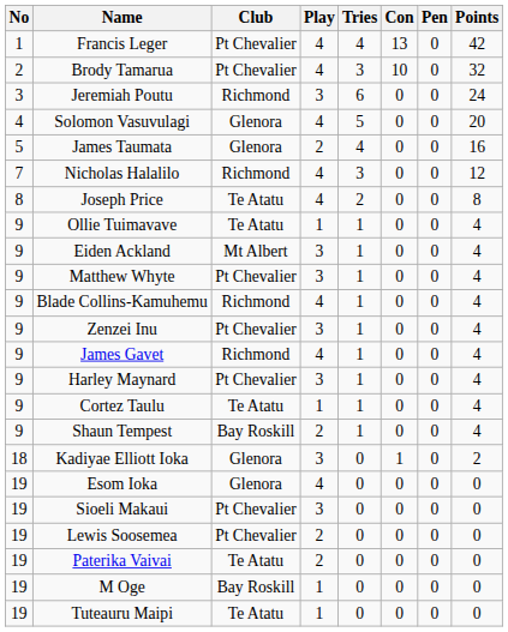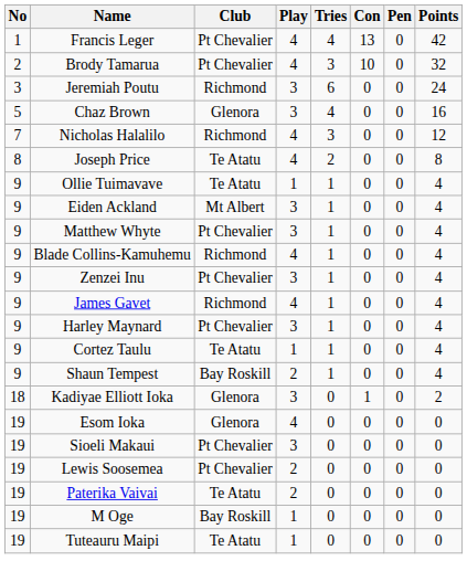 <table class="wikitable sortable" style="text-align: center;">
 <tr>
 <th>No</th>
 <th>Name</th>
 <th>Club</th>
 <th>Play</th>
 <th>Tries</th>
 <th>Con</th>
 <th>Pen</th>
 <th>Points</th>
 </tr>
 <tr>
 <td>1</td>
 <td>Francis Leger</td>
 <td>Pt Chevalier</td>
 <td>4</td>
 <td>4</td>
 <td>13</td>
 <td>0</td>
 <td>42</td>
 </tr>
 <tr>
 <td>2</td>
 <td>Brody Tamarua</td>
 <td>Pt Chevalier</td>
 <td>4</td>
 <td>3</td>
 <td>10</td>
 <td>0</td>
 <td>32</td>
 </tr>
 <tr>
 <td>3</td>
 <td>Jeremiah Poutu</td>
 <td>Richmond</td>
 <td>3</td>
 <td>6</td>
 <td>0</td>
 <td>0</td>
 <td>24</td>
 </tr>
 <tr>
-<td>4</td>
-<td>Solomon Vasuvulagi</td>
+<td>5</td>
+<td>Chaz Brown</td>
 <td>Glenora</td>
-<td>4</td>
-<td>5</td>
-<td>0</td>
-<td>0</td>
-<td>20</td>
-</tr>
-<tr>
-<td>5</td>
-<td>James Taumata</td>
-<td>Glenora</td>
-<td>2</td>
+<td>3</td>
 <td>4</td>
 <td>0</td>
 <td>0</td>
 <td>16</td>
 </tr>
 <tr>
 <td>7</td>
 <td>Nicholas Halalilo</td>
 <td>Richmond</td>
 <td>4</td>
 <td>3</td>
 <td>0</td>
 <td>0</td>
 <td>12</td>
 </tr>
 <tr>
 <td>8</td>
 <td>Joseph Price</td>
 <td>Te Atatu</td>
 <td>4</td>
 <td>2</td>
 <td>0</td>
 <td>0</td>
 <td>8</td>
 </tr>
 <tr>
 <td>9</td>
 <td>Ollie Tuimavave</td>
 <td>Te Atatu</td>
 <td>1</td>
 <td>1</td>
 <td>0</td>
 <td>0</td>
 <td>4</td>
 </tr>
 <tr>
 <td>9</td>
 <td>Eiden Ackland</td>
 <td>Mt Albert</td>
 <td>3</td>
 <td>1</td>
 <td>0</td>
 <td>0</td>
 <td>4</td>
 </tr>
 <tr>
 <td>9</td>
 <td>Matthew Whyte</td>
 <td>Pt Chevalier</td>
 <td>3</td>
 <td>1</td>
 <td>0</td>
 <td>0</td>
 <td>4</td>
 </tr>
 <tr>
 <td>9</td>
 <td>Blade Collins-Kamuhemu</td>
 <td>Richmond</td>
 <td>4</td>
 <td>1</td>
 <td>0</td>
 <td>0</td>
 <td>4</td>
 </tr>
 <tr>
 <td>9</td>
 <td>Zenzei Inu</td>
 <td>Pt Chevalier</td>
 <td>3</td>
 <td>1</td>
 <td>0</td>
 <td>0</td>
 <td>4</td>
 </tr>
 <tr>
 <td>9</td>
 <td><a href='#'>James Gavet</a></td>
 <td>Richmond</td>
 <td>4</td>
 <td>1</td>
 <td>0</td>
 <td>0</td>
 <td>4</td>
 </tr>
 <tr>
 <td>9</td>
 <td>Harley Maynard</td>
 <td>Pt Chevalier</td>
 <td>3</td>
 <td>1</td>
 <td>0</td>
 <td>0</td>
 <td>4</td>
 </tr>
 <tr>
 <td>9</td>
 <td>Cortez Taulu</td>
 <td>Te Atatu</td>
 <td>1</td>
 <td>1</td>
 <td>0</td>
 <td>0</td>
 <td>4</td>
 </tr>
 <tr>
 <td>9</td>
 <td>Shaun Tempest</td>
 <td>Bay Roskill</td>
 <td>2</td>
 <td>1</td>
 <td>0</td>
 <td>0</td>
 <td>4</td>
 </tr>
 <tr>
 <td>18</td>
 <td>Kadiyae Elliott Ioka</td>
 <td>Glenora</td>
 <td>3</td>
 <td>0</td>
 <td>1</td>
 <td>0</td>
 <td>2</td>
 </tr>
 <tr>
 <td>19</td>
 <td>Esom Ioka</td>
 <td>Glenora</td>
 <td>4</td>
 <td>0</td>
 <td>0</td>
 <td>0</td>
 <td>0</td>
 </tr>
 <tr>
 <td>19</td>
 <td>Sioeli Makaui</td>
 <td>Pt Chevalier</td>
 <td>3</td>
 <td>0</td>
 <td>0</td>
 <td>0</td>
 <td>0</td>
 </tr>
 <tr>
 <td>19</td>
 <td>Lewis Soosemea</td>
 <td>Pt Chevalier</td>
 <td>2</td>
 <td>0</td>
 <td>0</td>
 <td>0</td>
 <td>0</td>
 </tr>
 <tr>
 <td>19</td>
 <td><a href='#'>Paterika Vaivai</a></td>
 <td>Te Atatu</td>
 <td>2</td>
 <td>0</td>
 <td>0</td>
 <td>0</td>
 <td>0</td>
 </tr>
 <tr>
 <td>19</td>
 <td>M Oge</td>
 <td>Bay Roskill</td>
 <td>1</td>
 <td>0</td>
 <td>0</td>
 <td>0</td>
 <td>0</td>
 </tr>
 <tr>
 <td>19</td>
 <td>Tuteauru Maipi</td>
 <td>Te Atatu</td>
 <td>1</td>
 <td>0</td>
 <td>0</td>
 <td>0</td>
 <td>0</td>
 </tr>
 </table>
